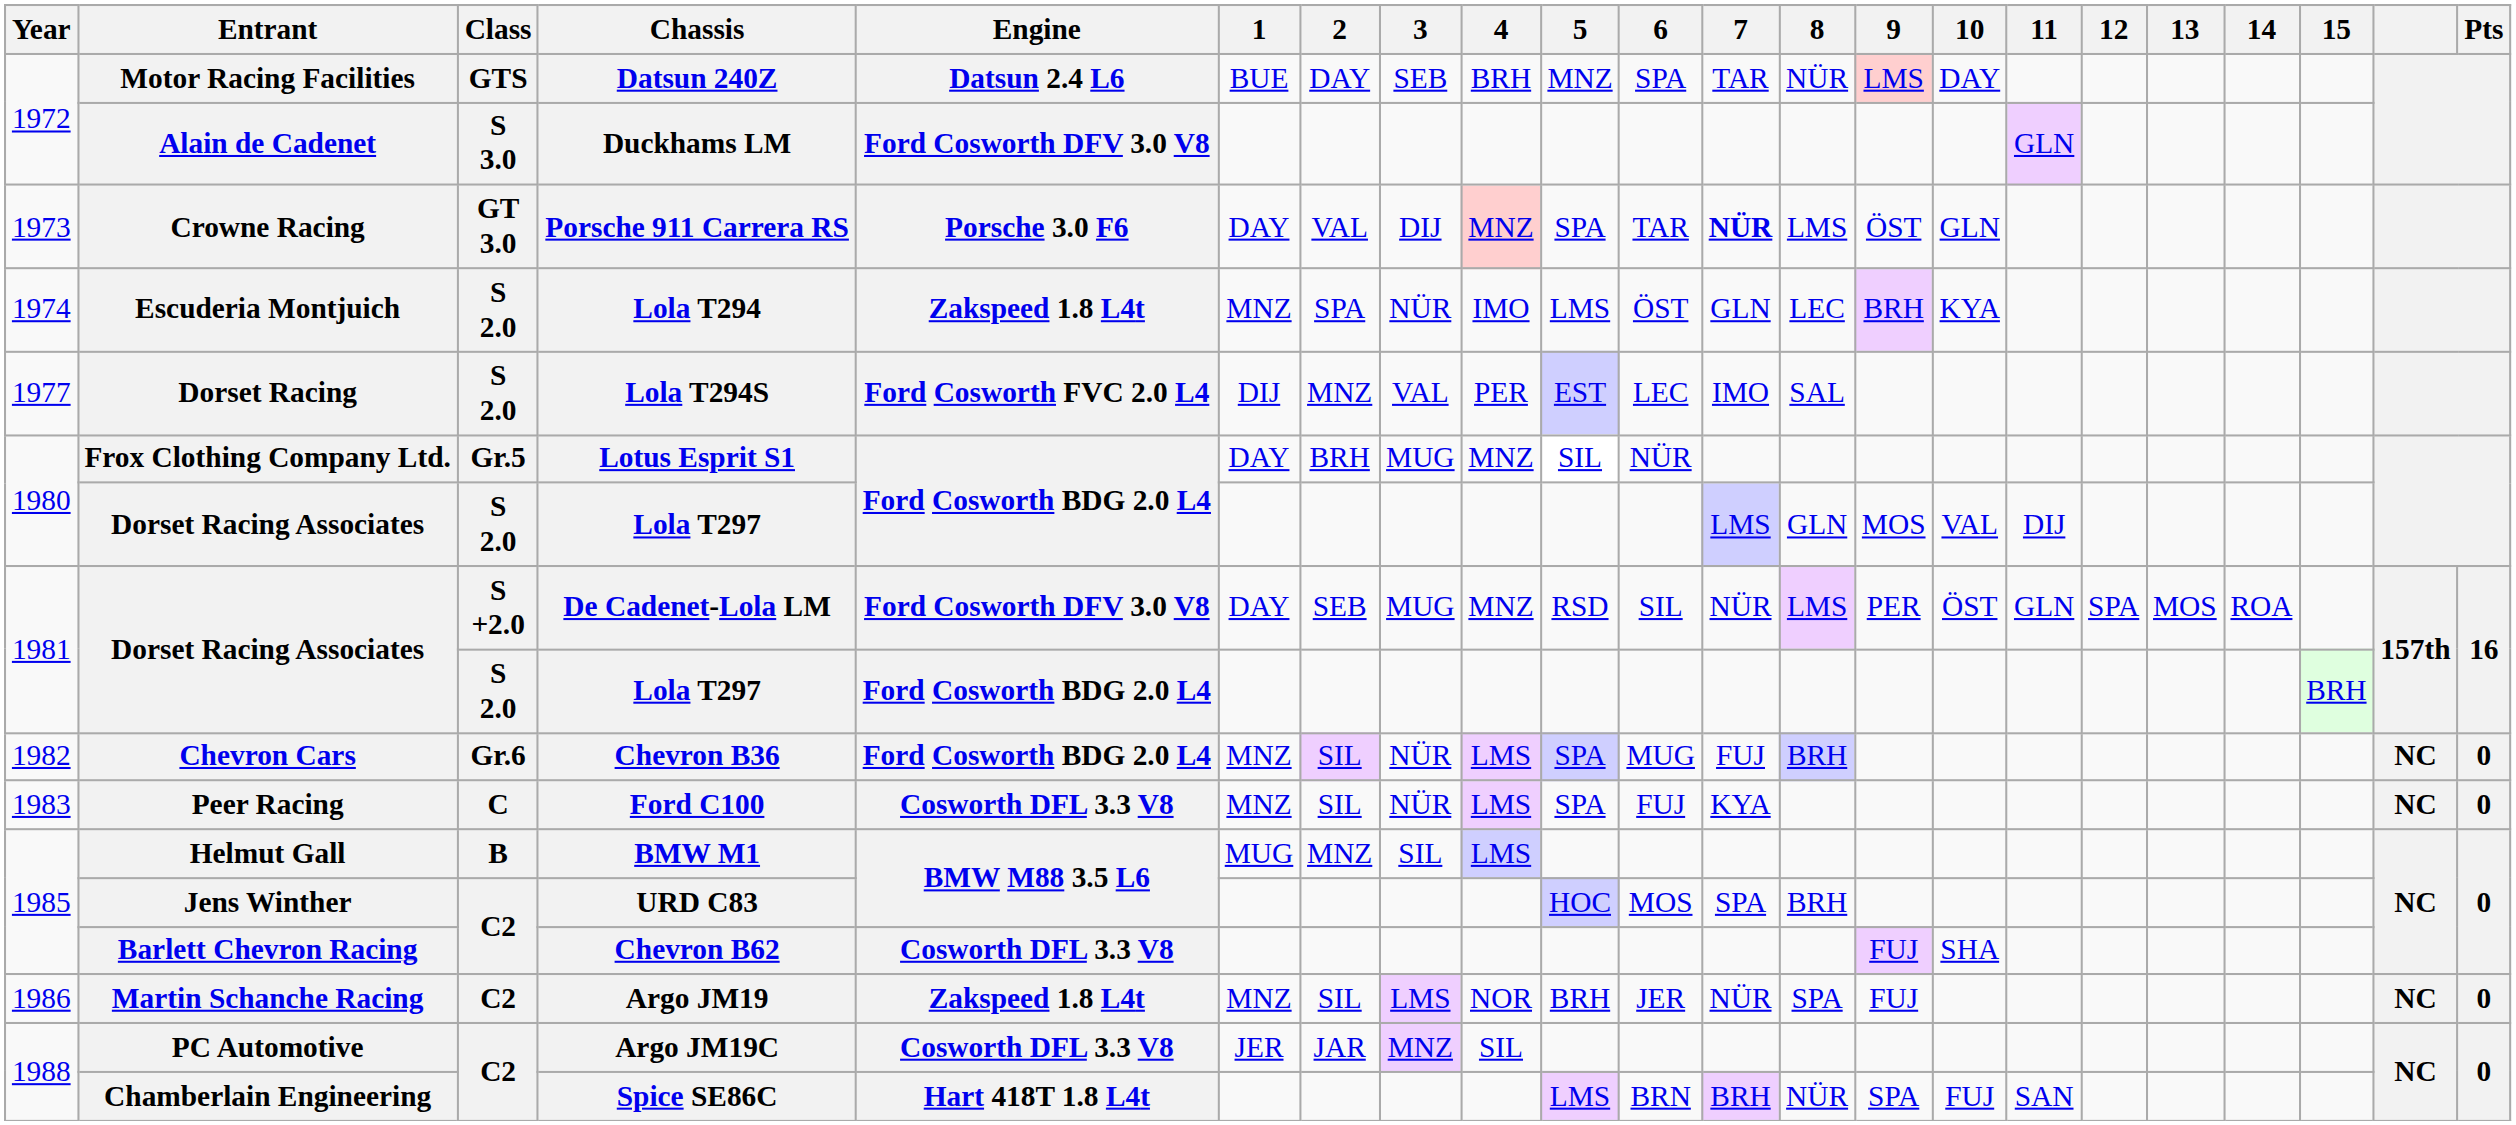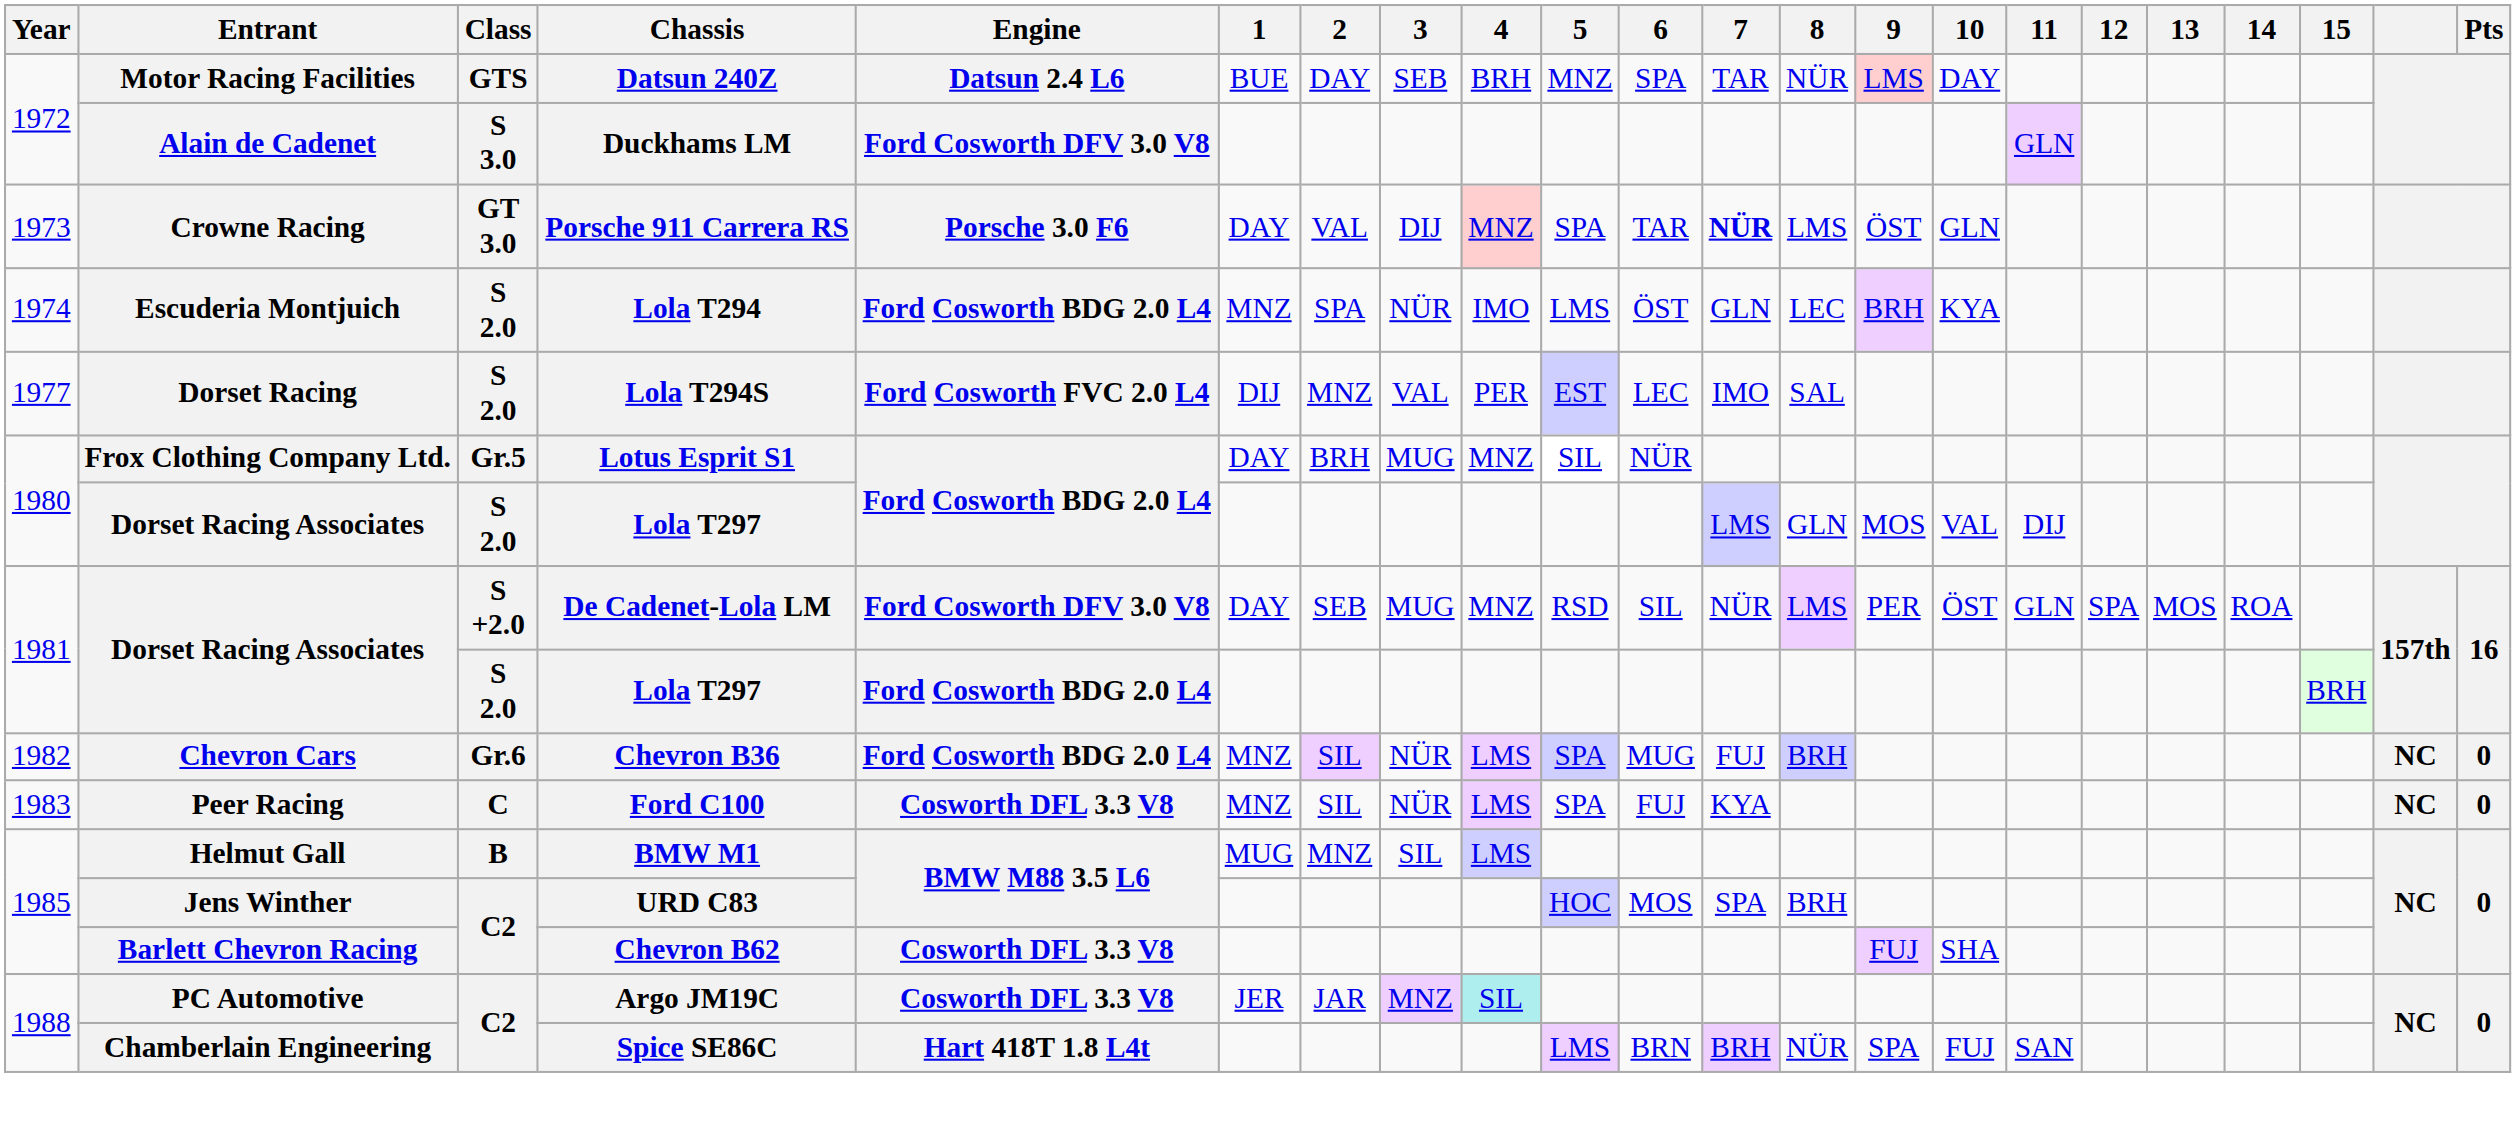 <table class="wikitable" style="text-align:center; font-size:90%">
 <tr>
 <th>Year</th>
 <th>Entrant</th>
 <th>Class</th>
 <th>Chassis</th>
 <th>Engine</th>
 <th>1</th>
 <th>2</th>
 <th>3</th>
 <th>4</th>
 <th>5</th>
 <th>6</th>
 <th>7</th>
 <th>8</th>
 <th>9</th>
 <th>10</th>
 <th>11</th>
 <th>12</th>
 <th>13</th>
 <th>14</th>
 <th>15</th>
 <th></th>
 <th>Pts</th>
 </tr>
 <tr>
 <td rowspan=2><a href='#'>1972</a></td>
 <th>Motor Racing Facilities</th>
 <th>GTS</th>
 <th><a href='#'>Datsun 240Z</a></th>
 <th><a href='#'>Datsun</a> 2.4 <a href='#'>L6</a></th>
 <td><a href='#'>BUE</a></td>
 <td><a href='#'>DAY</a></td>
 <td><a href='#'>SEB</a></td>
 <td><a href='#'>BRH</a></td>
 <td><a href='#'>MNZ</a></td>
 <td><a href='#'>SPA</a></td>
 <td><a href='#'>TAR</a></td>
 <td><a href='#'>NÜR</a></td>
 <td style="background:#FFCFCF;"><a href='#'>LMS</a><br></td>
 <td><a href='#'>DAY</a></td>
 <td></td>
 <td></td>
 <td></td>
 <td></td>
 <td></td>
 <th rowspan=2 colspan=2></th>
 </tr>
 <tr>
 <th><a href='#'>Alain de Cadenet</a></th>
 <th>S<br>3.0</th>
 <th>Duckhams LM</th>
 <th><a href='#'>Ford Cosworth DFV</a> 3.0 <a href='#'>V8</a></th>
 <td></td>
 <td></td>
 <td></td>
 <td></td>
 <td></td>
 <td></td>
 <td></td>
 <td></td>
 <td></td>
 <td></td>
 <td style="background:#EFCFFF;"><a href='#'>GLN</a><br></td>
 <td></td>
 <td></td>
 <td></td>
 <td></td>
 </tr>
 <tr>
 <td><a href='#'>1973</a></td>
 <th>Crowne Racing</th>
 <th>GT<br>3.0</th>
 <th><a href='#'>Porsche 911 Carrera RS</a></th>
 <th><a href='#'>Porsche</a> 3.0 <a href='#'>F6</a></th>
 <td><a href='#'>DAY</a></td>
 <td><a href='#'>VAL</a></td>
 <td><a href='#'>DIJ</a></td>
 <td style="background:#FFCFCF;"><a href='#'>MNZ</a><br></td>
 <td><a href='#'>SPA</a></td>
 <td><a href='#'>TAR</a></td>
 <td><strong><a href='#'>NÜR</a></strong></td>
 <td><a href='#'>LMS</a></td>
 <td><a href='#'>ÖST</a></td>
 <td><a href='#'>GLN</a></td>
 <td></td>
 <td></td>
 <td></td>
 <td></td>
 <td></td>
 <th colspan=2></th>
 </tr>
 <tr>
 <td><a href='#'>1974</a></td>
 <th>Escuderia Montjuich</th>
 <th>S<br>2.0</th>
 <th><a href='#'>Lola</a> T294</th>
-<th><a href='#'>Zakspeed</a> 1.8 <a href='#'>L4</a><a href='#'>t</a></th>
+<th><a href='#'>Ford</a> <a href='#'>Cosworth</a> BDG 2.0 <a href='#'>L4</a></th>
 <td><a href='#'>MNZ</a></td>
 <td><a href='#'>SPA</a></td>
 <td><a href='#'>NÜR</a></td>
 <td><a href='#'>IMO</a></td>
 <td><a href='#'>LMS</a></td>
 <td><a href='#'>ÖST</a></td>
 <td><a href='#'>GLN</a></td>
 <td><a href='#'>LEC</a></td>
 <td style="background:#EFCFFF;"><a href='#'>BRH</a><br></td>
 <td><a href='#'>KYA</a></td>
 <td></td>
 <td></td>
 <td></td>
 <td></td>
 <td></td>
 <th colspan=2></th>
 </tr>
 <tr>
 <td><a href='#'>1977</a></td>
 <th>Dorset Racing</th>
 <th>S<br>2.0</th>
 <th><a href='#'>Lola</a> T294S</th>
 <th><a href='#'>Ford</a> <a href='#'>Cosworth</a> FVC 2.0 <a href='#'>L4</a></th>
 <td><a href='#'>DIJ</a></td>
 <td><a href='#'>MNZ</a></td>
 <td><a href='#'>VAL</a></td>
 <td><a href='#'>PER</a></td>
 <td style="background:#CFCFFF;"><a href='#'>EST</a><br></td>
 <td><a href='#'>LEC</a></td>
 <td><a href='#'>IMO</a></td>
 <td><a href='#'>SAL</a></td>
 <td></td>
 <td></td>
 <td></td>
 <td></td>
 <td></td>
 <td></td>
 <td></td>
 <th colspan=2></th>
 </tr>
 <tr>
 <td rowspan=2><a href='#'>1980</a></td>
 <th>Frox Clothing Company Ltd.</th>
 <th>Gr.5</th>
 <th><a href='#'>Lotus Esprit S1</a></th>
 <th rowspan=2><a href='#'>Ford</a> <a href='#'>Cosworth</a> BDG 2.0 <a href='#'>L4</a></th>
 <td><a href='#'>DAY</a></td>
 <td><a href='#'>BRH</a></td>
 <td><a href='#'>MUG</a></td>
 <td><a href='#'>MNZ</a></td>
 <td style="background:#FFFFFF;"><a href='#'>SIL</a><br></td>
 <td><a href='#'>NÜR</a></td>
 <td></td>
 <td></td>
 <td></td>
 <td></td>
 <td></td>
 <td></td>
 <td></td>
 <td></td>
 <td></td>
 <th rowspan=2 colspan=2></th>
 </tr>
 <tr>
 <th>Dorset Racing Associates</th>
 <th>S<br>2.0</th>
 <th><a href='#'>Lola</a> T297</th>
 <td></td>
 <td></td>
 <td></td>
 <td></td>
 <td></td>
 <td></td>
 <td style="background:#CFCFFF;"><a href='#'>LMS</a><br></td>
 <td><a href='#'>GLN</a></td>
 <td><a href='#'>MOS</a></td>
 <td><a href='#'>VAL</a></td>
 <td><a href='#'>DIJ</a></td>
 <td></td>
 <td></td>
 <td></td>
 <td></td>
 </tr>
 <tr>
 <td rowspan=2><a href='#'>1981</a></td>
 <th rowspan=2>Dorset Racing Associates</th>
 <th>S<br>+2.0</th>
 <th><a href='#'>De Cadenet</a>-<a href='#'>Lola</a> LM</th>
 <th><a href='#'>Ford Cosworth DFV</a> 3.0 <a href='#'>V8</a></th>
 <td><a href='#'>DAY</a></td>
 <td><a href='#'>SEB</a></td>
 <td><a href='#'>MUG</a></td>
 <td><a href='#'>MNZ</a></td>
 <td><a href='#'>RSD</a></td>
 <td><a href='#'>SIL</a></td>
 <td><a href='#'>NÜR</a></td>
 <td style="background:#EFCFFF;"><a href='#'>LMS</a><br></td>
 <td><a href='#'>PER</a></td>
 <td><a href='#'>ÖST</a></td>
 <td><a href='#'>GLN</a></td>
 <td><a href='#'>SPA</a></td>
 <td><a href='#'>MOS</a></td>
 <td><a href='#'>ROA</a></td>
 <td></td>
 <th rowspan=2>157th</th>
 <th rowspan=2>16</th>
 </tr>
 <tr>
 <th>S<br>2.0</th>
 <th><a href='#'>Lola</a> T297</th>
 <th><a href='#'>Ford</a> <a href='#'>Cosworth</a> BDG 2.0 <a href='#'>L4</a></th>
 <td></td>
 <td></td>
 <td></td>
 <td></td>
 <td></td>
 <td></td>
 <td></td>
 <td></td>
 <td></td>
 <td></td>
 <td></td>
 <td></td>
 <td></td>
 <td></td>
 <td style="background:#DFFFDF;"><a href='#'>BRH</a><br></td>
 </tr>
 <tr>
 <td><a href='#'>1982</a></td>
 <th><a href='#'>Chevron Cars</a></th>
 <th>Gr.6</th>
 <th><a href='#'>Chevron B36</a></th>
 <th><a href='#'>Ford</a> <a href='#'>Cosworth</a> BDG 2.0 <a href='#'>L4</a></th>
 <td><a href='#'>MNZ</a></td>
 <td style="background:#EFCFFF;"><a href='#'>SIL</a><br></td>
 <td><a href='#'>NÜR</a></td>
 <td style="background:#EFCFFF;"><a href='#'>LMS</a><br></td>
 <td style="background:#CFCFFF;"><a href='#'>SPA</a><br></td>
 <td><a href='#'>MUG</a></td>
 <td><a href='#'>FUJ</a></td>
 <td style="background:#CFCFFF;"><a href='#'>BRH</a><br></td>
 <td></td>
 <td></td>
 <td></td>
 <td></td>
 <td></td>
 <td></td>
 <td></td>
 <th>NC</th>
 <th>0</th>
 </tr>
 <tr>
 <td><a href='#'>1983</a></td>
 <th>Peer Racing</th>
 <th>C</th>
 <th><a href='#'>Ford C100</a></th>
 <th><a href='#'>Cosworth DFL</a> 3.3 <a href='#'>V8</a></th>
 <td><a href='#'>MNZ</a></td>
 <td><a href='#'>SIL</a></td>
 <td><a href='#'>NÜR</a></td>
 <td style="background:#EFCFFF;"><a href='#'>LMS</a><br></td>
 <td><a href='#'>SPA</a></td>
 <td><a href='#'>FUJ</a></td>
 <td><a href='#'>KYA</a></td>
 <td></td>
 <td></td>
 <td></td>
 <td></td>
 <td></td>
 <td></td>
 <td></td>
 <td></td>
 <th>NC</th>
 <th>0</th>
 </tr>
 <tr>
 <td rowspan=3><a href='#'>1985</a></td>
 <th>Helmut Gall</th>
 <th>B</th>
 <th><a href='#'>BMW M1</a></th>
 <th rowspan=2><a href='#'>BMW</a> <a href='#'>M88</a> 3.5 <a href='#'>L6</a></th>
 <td><a href='#'>MUG</a></td>
 <td><a href='#'>MNZ</a></td>
 <td><a href='#'>SIL</a></td>
 <td style="background:#CFCFFF;"><a href='#'>LMS</a><br></td>
 <td></td>
 <td></td>
 <td></td>
 <td></td>
 <td></td>
 <td></td>
 <td></td>
 <td></td>
 <td></td>
 <td></td>
 <td></td>
 <th rowspan=3>NC</th>
 <th rowspan=3>0</th>
 </tr>
 <tr>
 <th>Jens Winther</th>
 <th rowspan=2>C2</th>
 <th>URD C83</th>
 <td></td>
 <td></td>
 <td></td>
 <td></td>
 <td style="background:#CFCFFF;"><a href='#'>HOC</a><br></td>
 <td><a href='#'>MOS</a></td>
 <td><a href='#'>SPA</a></td>
 <td><a href='#'>BRH</a></td>
 <td></td>
 <td></td>
 <td></td>
 <td></td>
 <td></td>
 <td></td>
 <td></td>
 </tr>
 <tr>
 <th><a href='#'>Barlett Chevron Racing</a></th>
 <th><a href='#'>Chevron B62</a></th>
 <th><a href='#'>Cosworth DFL</a> 3.3 <a href='#'>V8</a></th>
 <td></td>
 <td></td>
 <td></td>
 <td></td>
 <td></td>
 <td></td>
 <td></td>
 <td></td>
 <td style="background:#EFCFFF;"><a href='#'>FUJ</a><br></td>
 <td><a href='#'>SHA</a></td>
 <td></td>
 <td></td>
 <td></td>
 <td></td>
 <td></td>
 </tr>
 <tr>
-<td><a href='#'>1986</a></td>
-<th><a href='#'>Martin Schanche Racing</a></th>
-<th>C2</th>
-<th>Argo JM19</th>
-<th><a href='#'>Zakspeed</a> 1.8 <a href='#'>L4</a><a href='#'>t</a></th>
-<td><a href='#'>MNZ</a></td>
-<td><a href='#'>SIL</a></td>
-<td style="background:#EFCFFF;"><a href='#'>LMS</a><br></td>
-<td><a href='#'>NOR</a></td>
-<td><a href='#'>BRH</a></td>
-<td><a href='#'>JER</a></td>
-<td><a href='#'>NÜR</a></td>
-<td><a href='#'>SPA</a></td>
-<td><a href='#'>FUJ</a></td>
-<td></td>
-<td></td>
-<td></td>
-<td></td>
-<td></td>
-<td></td>
-<th>NC</th>
-<th>0</th>
-</tr>
-<tr>
 <td rowspan=2><a href='#'>1988</a></td>
 <th>PC Automotive</th>
 <th rowspan=2>C2</th>
 <th>Argo JM19C</th>
 <th><a href='#'>Cosworth DFL</a> 3.3 <a href='#'>V8</a></th>
 <td><a href='#'>JER</a></td>
 <td><a href='#'>JAR</a></td>
 <td style="background:#EFCFFF;"><a href='#'>MNZ</a><br></td>
-<td><a href='#'>SIL</a></td>
+<td style="background: paleturquoise;"><a href='#'>SIL</a></td>
 <td></td>
 <td></td>
 <td></td>
 <td></td>
 <td></td>
 <td></td>
 <td></td>
 <td></td>
 <td></td>
 <td></td>
 <td></td>
 <th rowspan=2>NC</th>
 <th rowspan=2>0</th>
 </tr>
 <tr>
 <th>Chamberlain Engineering</th>
 <th><a href='#'>Spice</a> SE86C</th>
 <th><a href='#'>Hart</a> 418T 1.8 <a href='#'>L4</a><a href='#'>t</a></th>
 <td></td>
 <td></td>
 <td></td>
 <td></td>
 <td style="background:#EFCFFF;"><a href='#'>LMS</a><br></td>
 <td><a href='#'>BRN</a></td>
 <td style="background:#EFCFFF;"><a href='#'>BRH</a><br></td>
 <td><a href='#'>NÜR</a></td>
 <td><a href='#'>SPA</a></td>
 <td><a href='#'>FUJ</a></td>
 <td><a href='#'>SAN</a></td>
 <td></td>
 <td></td>
 <td></td>
 <td></td>
 </tr>
 </table>
